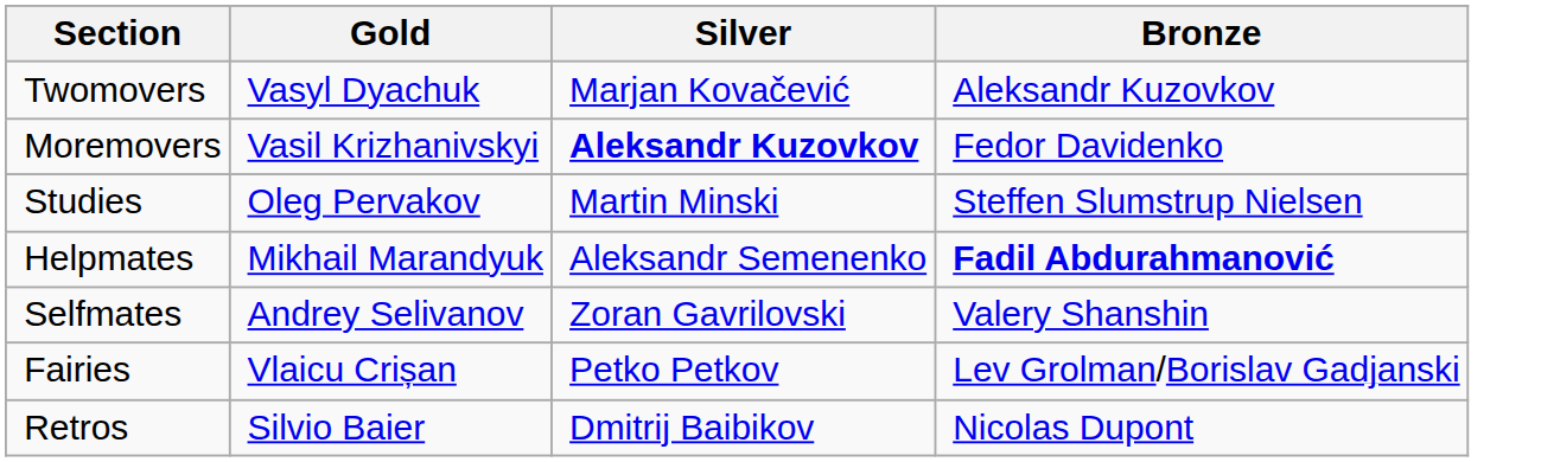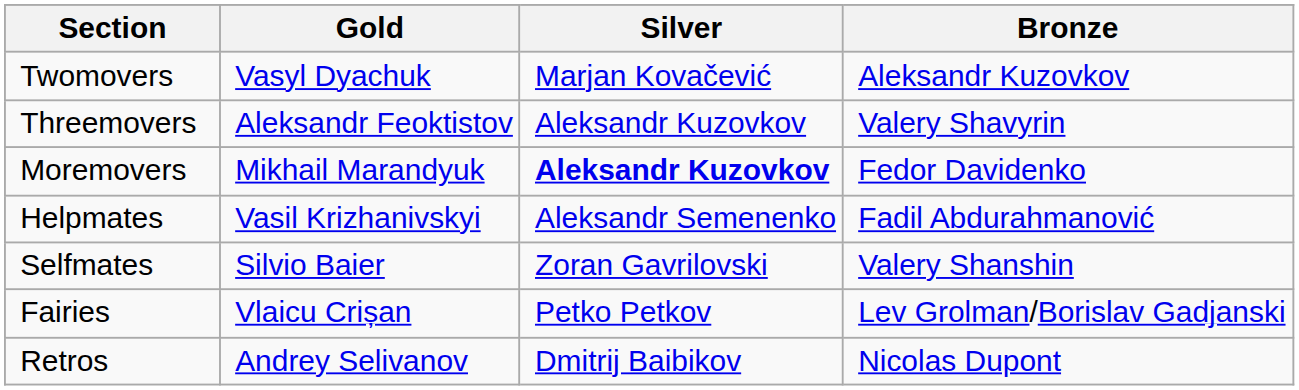 <table class="wikitable">
 <tr>
 <th>Section</th>
 <th>Gold</th>
 <th>Silver</th>
 <th>Bronze</th>
 </tr>
 <tr>
 <td> Twomovers</td>
 <td> <a href='#'>Vasyl Dyachuk</a></td>
 <td> <a href='#'>Marjan Kovačević</a></td>
 <td> <a href='#'>Aleksandr Kuzovkov</a></td>
 </tr>
 <tr>
+<td> Threemovers  </td>
+<td> <a href='#'>Aleksandr Feoktistov</a></td>
+<td> <a href='#'>Aleksandr Kuzovkov</a></td>
+<td> <a href='#'>Valery Shavyrin</a></td>
+</tr>
+<tr>
 <td> Moremovers</td>
-<td> <a href='#'>Vasil Krizhanivskyi</a></td>
+<td> <a href='#'>Mikhail Marandyuk</a></td>
 <td><strong> <a href='#'>Aleksandr Kuzovkov</a></strong></td>
 <td> <a href='#'>Fedor Davidenko</a></td>
 </tr>
 <tr>
-<td> Studies</td>
-<td> <a href='#'>Oleg Pervakov</a></td>
-<td> <a href='#'>Martin Minski</a></td>
-<td> <a href='#'>Steffen Slumstrup Nielsen</a></td>
-</tr>
-<tr>
 <td> Helpmates</td>
-<td> <a href='#'>Mikhail Marandyuk</a></td>
+<td> <a href='#'>Vasil Krizhanivskyi</a></td>
 <td> <a href='#'>Aleksandr Semenenko</a></td>
-<td><strong> <a href='#'>Fadil Abdurahmanović</a></strong></td>
+<td> <a href='#'>Fadil Abdurahmanović</a></td>
 </tr>
 <tr>
 <td> Selfmates</td>
-<td> <a href='#'>Andrey Selivanov</a></td>
+<td> <a href='#'>Silvio Baier</a></td>
 <td> <a href='#'>Zoran Gavrilovski</a></td>
 <td> <a href='#'>Valery Shanshin</a></td>
 </tr>
 <tr>
 <td> Fairies</td>
 <td> <a href='#'>Vlaicu Crișan</a></td>
 <td> <a href='#'>Petko Petkov</a></td>
 <td> <a href='#'>Lev Grolman</a>/<a href='#'>Borislav Gadjanski</a></td>
 </tr>
 <tr>
 <td> Retros</td>
-<td> <a href='#'>Silvio Baier</a></td>
+<td> <a href='#'>Andrey Selivanov</a></td>
 <td> <a href='#'>Dmitrij Baibikov</a></td>
 <td> <a href='#'>Nicolas Dupont</a></td>
 </tr>
 </table>
